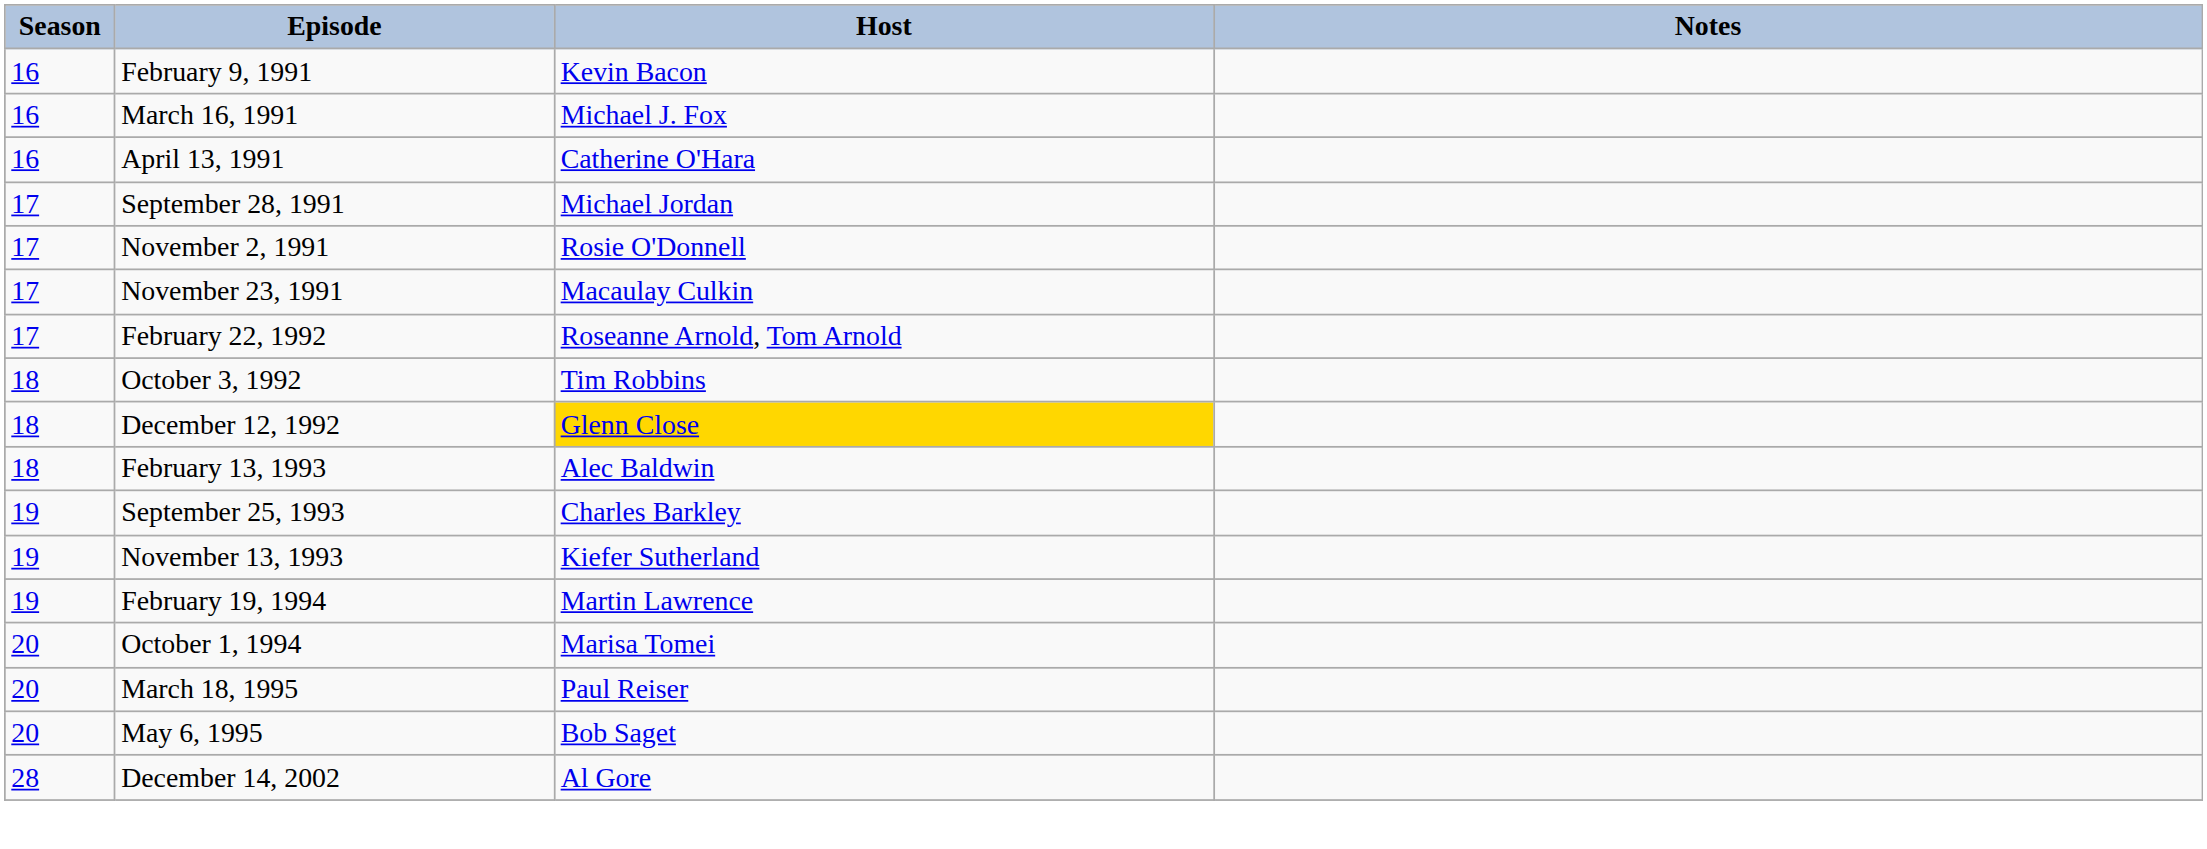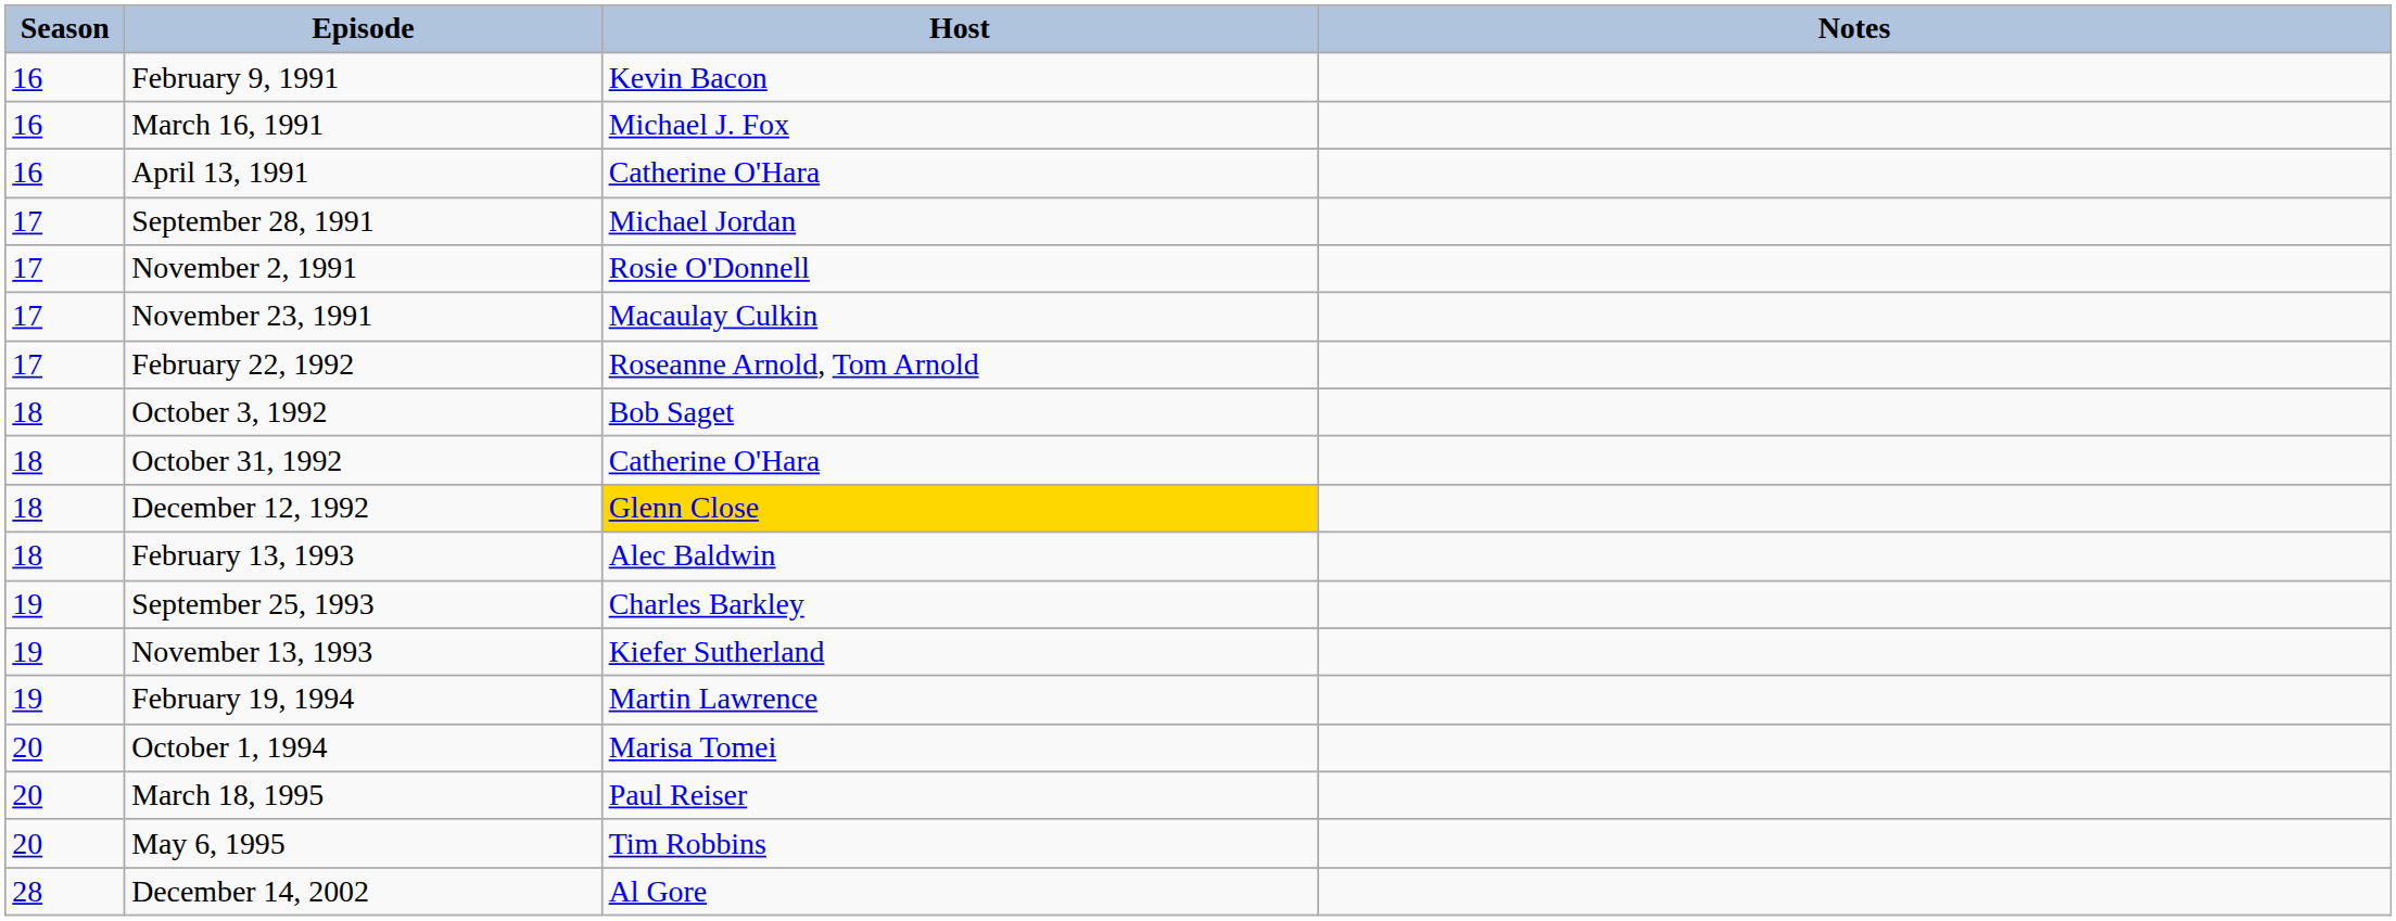 <table class="wikitable" style="width:100%;">
 <tr>
 <th style="background:#B0C4DE;" width="5%">Season</th>
 <th style="background:#B0C4DE;" width="20%">Episode</th>
 <th style="background:#B0C4DE;" width="30%">Host</th>
 <th style="background:#B0C4DE;" width="45%">Notes</th>
 </tr>
 <tr>
 <td><a href='#'>16</a></td>
 <td>February 9, 1991</td>
 <td><a href='#'>Kevin Bacon</a></td>
 <td></td>
 </tr>
 <tr>
 <td><a href='#'>16</a></td>
 <td>March 16, 1991</td>
 <td><a href='#'>Michael J. Fox</a></td>
 <td></td>
 </tr>
 <tr>
 <td><a href='#'>16</a></td>
 <td>April 13, 1991</td>
 <td><a href='#'>Catherine O'Hara</a></td>
 <td></td>
 </tr>
 <tr>
 <td><a href='#'>17</a></td>
 <td>September 28, 1991</td>
 <td><a href='#'>Michael Jordan</a></td>
 <td></td>
 </tr>
 <tr>
 <td><a href='#'>17</a></td>
 <td>November 2, 1991</td>
 <td><a href='#'>Rosie O'Donnell</a></td>
 <td></td>
 </tr>
 <tr>
 <td><a href='#'>17</a></td>
 <td>November 23, 1991</td>
 <td><a href='#'>Macaulay Culkin</a></td>
 <td></td>
 </tr>
 <tr>
 <td><a href='#'>17</a></td>
 <td>February 22, 1992</td>
 <td><a href='#'>Roseanne Arnold</a>, <a href='#'>Tom Arnold</a></td>
 <td></td>
 </tr>
 <tr>
 <td><a href='#'>18</a></td>
 <td>October 3, 1992</td>
-<td><a href='#'>Tim Robbins</a></td>
+<td><a href='#'>Bob Saget</a></td>
+<td></td>
+</tr>
+<tr>
+<td><a href='#'>18</a></td>
+<td>October 31, 1992</td>
+<td><a href='#'>Catherine O'Hara</a></td>
 <td></td>
 </tr>
 <tr>
 <td><a href='#'>18</a></td>
 <td>December 12, 1992</td>
 <td style="background: gold;"><a href='#'>Glenn Close</a></td>
 <td></td>
 </tr>
 <tr>
 <td><a href='#'>18</a></td>
 <td>February 13, 1993</td>
 <td><a href='#'>Alec Baldwin</a></td>
 <td></td>
 </tr>
 <tr>
 <td><a href='#'>19</a></td>
 <td>September 25, 1993</td>
 <td><a href='#'>Charles Barkley</a></td>
 <td></td>
 </tr>
 <tr>
 <td><a href='#'>19</a></td>
 <td>November 13, 1993</td>
 <td><a href='#'>Kiefer Sutherland</a></td>
 <td></td>
 </tr>
 <tr>
 <td><a href='#'>19</a></td>
 <td>February 19, 1994</td>
 <td><a href='#'>Martin Lawrence</a></td>
 <td></td>
 </tr>
 <tr>
 <td><a href='#'>20</a></td>
 <td>October 1, 1994</td>
 <td><a href='#'>Marisa Tomei</a></td>
 <td></td>
 </tr>
 <tr>
 <td><a href='#'>20</a></td>
 <td>March 18, 1995</td>
 <td><a href='#'>Paul Reiser</a></td>
 <td></td>
 </tr>
 <tr>
 <td><a href='#'>20</a></td>
 <td>May 6, 1995</td>
-<td><a href='#'>Bob Saget</a></td>
+<td><a href='#'>Tim Robbins</a></td>
 <td></td>
 </tr>
 <tr>
 <td><a href='#'>28</a></td>
 <td>December 14, 2002</td>
 <td><a href='#'>Al Gore</a></td>
 <td></td>
 </tr>
 </table>
